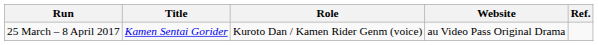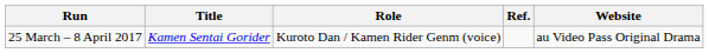 <table class="wikitable">
 <tr>
 <th>Run</th>
 <th>Title</th>
 <th>Role</th>
+<th>Ref.</th>
 <th>Website</th>
-<th>Ref.</th>
 </tr>
 <tr>
 <td>25 March – 8 April 2017</td>
 <td><em><a href='#'>Kamen Sentai Gorider</a></em></td>
 <td>Kuroto Dan / Kamen Rider Genm (voice)</td>
+<td></td>
 <td>au Video Pass Original Drama</td>
-<td></td>
 </tr>
 </table>
